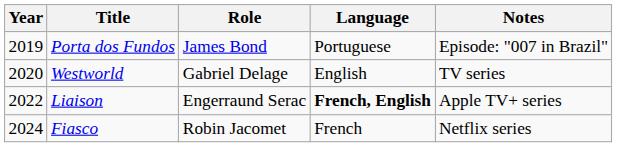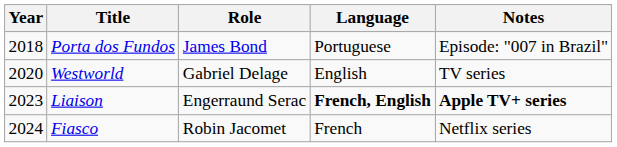 <table class="wikitable sortable">
 <tr>
 <th>Year</th>
 <th>Title</th>
 <th>Role</th>
 <th>Language</th>
 <th class="unsortable">Notes</th>
 </tr>
 <tr>
-<td>2019</td>
+<td>2018</td>
 <td><em><a href='#'>Porta dos Fundos</a></em></td>
 <td><a href='#'>James Bond</a></td>
 <td>Portuguese</td>
 <td>Episode: "007 in Brazil"</td>
 </tr>
 <tr>
 <td>2020</td>
 <td><em><a href='#'>Westworld</a></em></td>
 <td>Gabriel Delage</td>
 <td>English</td>
 <td>TV series</td>
 </tr>
 <tr>
-<td>2022</td>
+<td>2023</td>
 <td><em><a href='#'>Liaison</a></em></td>
 <td>Engerraund Serac</td>
 <td><strong>French, English</strong></td>
-<td>Apple TV+ series</td>
+<td><strong>Apple TV+ series</strong></td>
 </tr>
 <tr>
 <td>2024</td>
 <td><em><a href='#'>Fiasco</a></em></td>
 <td>Robin Jacomet</td>
 <td>French</td>
 <td>Netflix series</td>
 </tr>
 </table>
